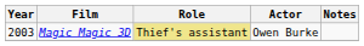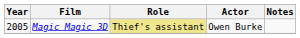 <table class="wikitable">
 <tr>
 <th>Year</th>
 <th>Film</th>
 <th>Role</th>
 <th>Actor</th>
 <th>Notes</th>
 </tr>
 <tr>
-<td>2003</td>
+<td>2005</td>
 <td><em><a href='#'>Magic Magic 3D</a></em></td>
 <td style="background: khaki;">Thief's assistant</td>
 <td>Owen Burke</td>
 <td></td>
 </tr>
 <tr>
 </tr>
 </table>
